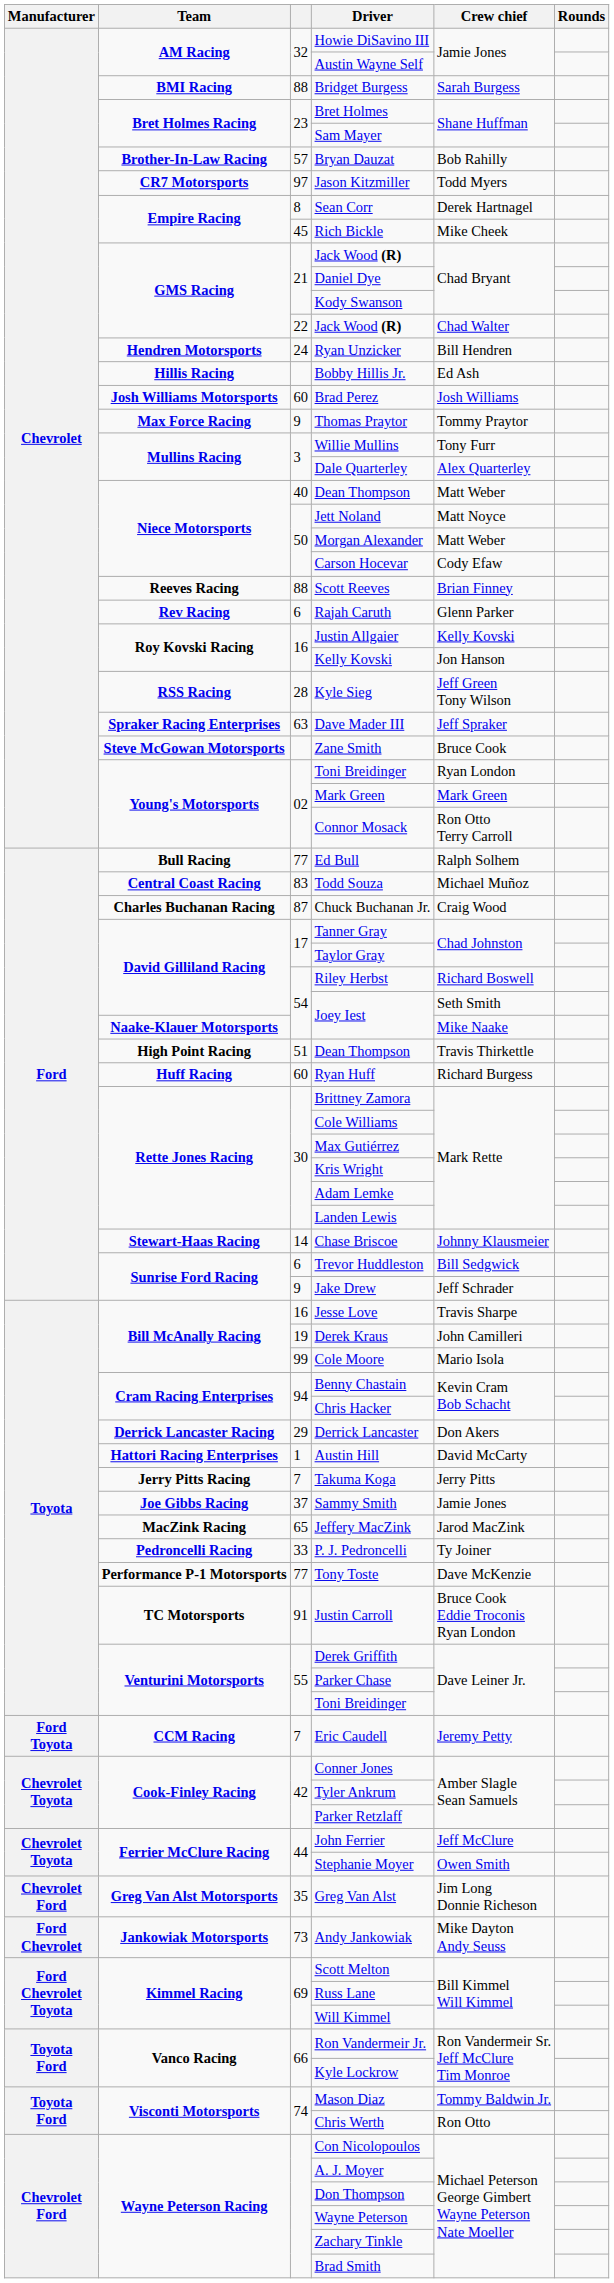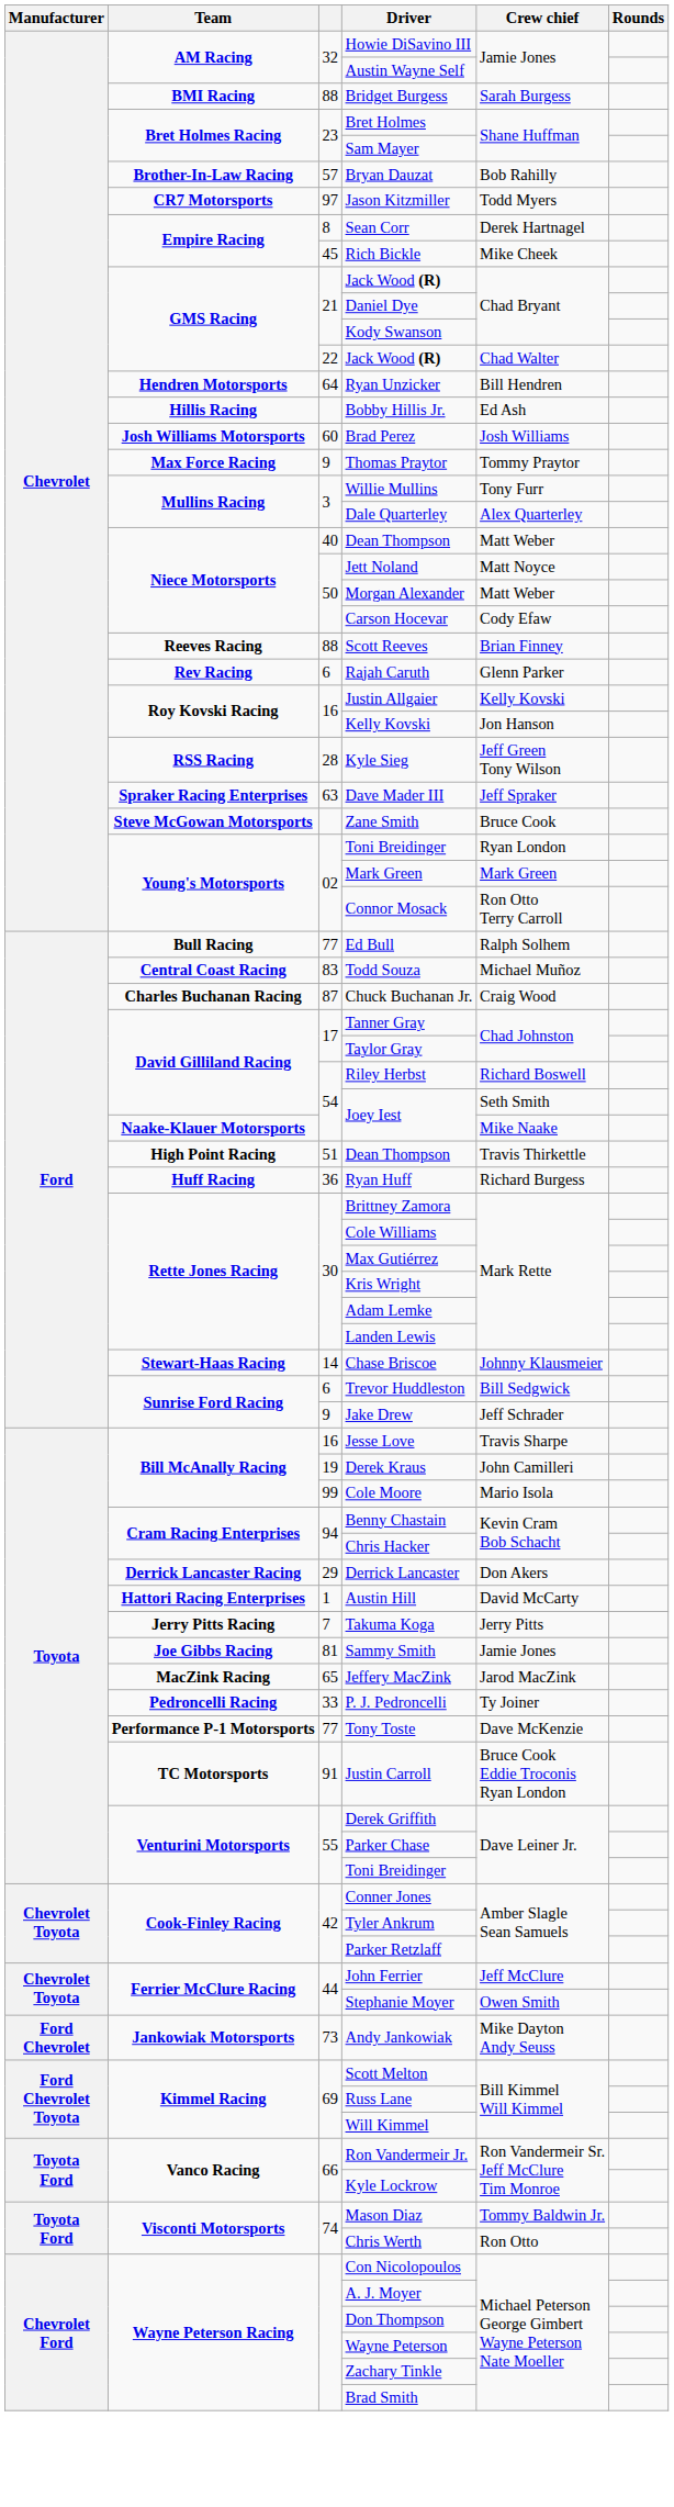 <table class="wikitable" style="font-size: 95%;">
 <tr>
 <th>Manufacturer</th>
 <th>Team</th>
 <th></th>
 <th>Driver</th>
 <th>Crew chief</th>
 <th>Rounds</th>
 </tr>
 <tr>
 <th rowspan=33><a href='#'>Chevrolet</a></th>
 <td rowspan=2 style="text-align:center;"><strong><a href='#'>AM Racing</a></strong></td>
 <td rowspan=2>32</td>
 <td><a href='#'>Howie DiSavino III</a></td>
 <td rowspan=2>Jamie Jones</td>
 <td></td>
 </tr>
 <tr>
 <td><a href='#'>Austin Wayne Self</a></td>
 <td></td>
 </tr>
 <tr>
 <td style="text-align:center;"><strong><a href='#'>BMI Racing</a></strong></td>
 <td>88</td>
 <td><a href='#'>Bridget Burgess</a></td>
 <td><a href='#'>Sarah Burgess</a></td>
 <td></td>
 </tr>
 <tr>
 <td rowspan=2 style="text-align:center;"><strong><a href='#'>Bret Holmes Racing</a></strong></td>
 <td rowspan=2>23</td>
 <td><a href='#'>Bret Holmes</a></td>
 <td rowspan=2><a href='#'>Shane Huffman</a></td>
 <td></td>
 </tr>
 <tr>
 <td><a href='#'>Sam Mayer</a></td>
 <td></td>
 </tr>
 <tr>
 <td style="text-align:center;"><strong><a href='#'>Brother-In-Law Racing</a></strong></td>
 <td>57</td>
 <td><a href='#'>Bryan Dauzat</a></td>
 <td>Bob Rahilly</td>
 <td></td>
 </tr>
 <tr>
 <td style="text-align:center;"><strong><a href='#'>CR7 Motorsports</a></strong></td>
 <td>97</td>
 <td><a href='#'>Jason Kitzmiller</a></td>
 <td>Todd Myers</td>
 <td></td>
 </tr>
 <tr>
 <td rowspan=2 style="text-align:center;"><strong><a href='#'>Empire Racing</a></strong></td>
 <td>8</td>
 <td><a href='#'>Sean Corr</a></td>
 <td>Derek Hartnagel</td>
 <td></td>
 </tr>
 <tr>
 <td>45</td>
 <td><a href='#'>Rich Bickle</a></td>
 <td>Mike Cheek</td>
 <td></td>
 </tr>
 <tr>
 <td rowspan=4 style="text-align:center;"><strong><a href='#'>GMS Racing</a></strong></td>
 <td rowspan=3>21</td>
 <td><a href='#'>Jack Wood</a> <strong>(R)</strong></td>
 <td rowspan=3>Chad Bryant</td>
 <td></td>
 </tr>
 <tr>
 <td><a href='#'>Daniel Dye</a></td>
 <td></td>
 </tr>
 <tr>
 <td><a href='#'>Kody Swanson</a></td>
 <td></td>
 </tr>
 <tr>
 <td>22</td>
 <td><a href='#'>Jack Wood</a> <strong>(R)</strong></td>
 <td><a href='#'>Chad Walter</a></td>
 <td></td>
 </tr>
 <tr>
 <td style="text-align:center;"><strong><a href='#'>Hendren Motorsports</a></strong></td>
-<td>24</td>
+<td>64</td>
 <td><a href='#'>Ryan Unzicker</a></td>
 <td>Bill Hendren</td>
 <td></td>
 </tr>
 <tr>
 <td style="text-align:center;"><strong><a href='#'>Hillis Racing</a></strong></td>
 <td></td>
 <td><a href='#'>Bobby Hillis Jr.</a></td>
 <td>Ed Ash</td>
 <td></td>
 </tr>
 <tr>
 <td style="text-align:center;"><strong><a href='#'>Josh Williams Motorsports</a></strong></td>
 <td>60</td>
 <td><a href='#'>Brad Perez</a></td>
 <td><a href='#'>Josh Williams</a></td>
 <td></td>
 </tr>
 <tr>
 <td style="text-align:center;"><strong><a href='#'>Max Force Racing</a></strong></td>
 <td>9</td>
 <td><a href='#'>Thomas Praytor</a></td>
 <td>Tommy Praytor</td>
 <td></td>
 </tr>
 <tr>
 <td rowspan=2 style="text-align:center;"><strong><a href='#'>Mullins Racing</a></strong></td>
 <td rowspan=2>3</td>
 <td><a href='#'>Willie Mullins</a></td>
 <td>Tony Furr</td>
 <td></td>
 </tr>
 <tr>
 <td><a href='#'>Dale Quarterley</a></td>
 <td><a href='#'>Alex Quarterley</a></td>
 <td></td>
 </tr>
 <tr>
 <td rowspan=4 style="text-align:center;"><strong><a href='#'>Niece Motorsports</a></strong></td>
 <td>40</td>
 <td><a href='#'>Dean Thompson</a></td>
 <td>Matt Weber</td>
 <td></td>
 </tr>
 <tr>
 <td rowspan=3>50</td>
 <td><a href='#'>Jett Noland</a></td>
 <td>Matt Noyce</td>
 <td></td>
 </tr>
 <tr>
 <td><a href='#'>Morgan Alexander</a></td>
 <td>Matt Weber</td>
 <td></td>
 </tr>
 <tr>
 <td><a href='#'>Carson Hocevar</a></td>
 <td>Cody Efaw</td>
 <td></td>
 </tr>
 <tr>
 <td style="text-align:center;"><strong>Reeves Racing</strong></td>
 <td>88</td>
 <td><a href='#'>Scott Reeves</a></td>
 <td><a href='#'>Brian Finney</a></td>
 <td></td>
 </tr>
 <tr>
 <td style="text-align:center;"><strong><a href='#'>Rev Racing</a></strong></td>
 <td>6</td>
 <td><a href='#'>Rajah Caruth</a></td>
 <td>Glenn Parker</td>
 <td></td>
 </tr>
 <tr>
 <td rowspan=2 style="text-align:center;"><strong>Roy Kovski Racing</strong></td>
 <td rowspan=2>16</td>
 <td><a href='#'>Justin Allgaier</a></td>
 <td><a href='#'>Kelly Kovski</a></td>
 <td></td>
 </tr>
 <tr>
 <td><a href='#'>Kelly Kovski</a></td>
 <td>Jon Hanson</td>
 <td></td>
 </tr>
 <tr>
 <td style="text-align:center;"><strong><a href='#'>RSS Racing</a></strong></td>
 <td>28</td>
 <td><a href='#'>Kyle Sieg</a></td>
 <td><a href='#'>Jeff Green</a> <small></small> <br> Tony Wilson <small></small></td>
 <td></td>
 </tr>
 <tr>
 <td style="text-align:center;"><strong><a href='#'>Spraker Racing Enterprises</a></strong></td>
 <td>63</td>
 <td><a href='#'>Dave Mader III</a></td>
 <td><a href='#'>Jeff Spraker</a></td>
 <td></td>
 </tr>
 <tr>
 <td style="text-align:center;"><a href='#'><strong>Steve McGowan Motorsports</strong></a></td>
 <td></td>
 <td><a href='#'>Zane Smith</a></td>
 <td>Bruce Cook</td>
 <td></td>
 </tr>
 <tr>
 <td rowspan=3 style="text-align:center;"><strong><a href='#'>Young's Motorsports</a></strong></td>
 <td rowspan=3>02</td>
 <td><a href='#'>Toni Breidinger</a></td>
 <td>Ryan London</td>
 <td></td>
 </tr>
 <tr>
 <td><a href='#'>Mark Green</a></td>
 <td><a href='#'>Mark Green</a></td>
 <td></td>
 </tr>
 <tr>
 <td><a href='#'>Connor Mosack</a></td>
 <td>Ron Otto <small></small> <br> Terry Carroll <small></small></td>
 <td></td>
 </tr>
 <tr>
 <th rowspan=19><a href='#'>Ford</a></th>
 <td style="text-align:center;"><strong>Bull Racing</strong></td>
 <td>77</td>
 <td><a href='#'>Ed Bull</a></td>
 <td>Ralph Solhem</td>
 <td></td>
 </tr>
 <tr>
 <td style="text-align:center;"><strong><a href='#'>Central Coast Racing</a></strong></td>
 <td>83</td>
 <td><a href='#'>Todd Souza</a></td>
 <td>Michael Muñoz</td>
 <td></td>
 </tr>
 <tr>
 <td style="text-align:center;"><strong>Charles Buchanan Racing</strong></td>
 <td>87</td>
 <td>Chuck Buchanan Jr.</td>
 <td>Craig Wood</td>
 <td></td>
 </tr>
 <tr>
 <td rowspan=4 style="text-align:center;"><strong><a href='#'>David Gilliland Racing</a></strong></td>
 <td rowspan=2>17</td>
 <td><a href='#'>Tanner Gray</a></td>
 <td rowspan=2><a href='#'>Chad Johnston</a></td>
 <td></td>
 </tr>
 <tr>
 <td><a href='#'>Taylor Gray</a></td>
 <td></td>
 </tr>
 <tr>
 <td rowspan=3>54</td>
 <td><a href='#'>Riley Herbst</a></td>
 <td><a href='#'>Richard Boswell</a></td>
 <td></td>
 </tr>
 <tr>
 <td rowspan=2><a href='#'>Joey Iest</a></td>
 <td>Seth Smith</td>
 <td></td>
 </tr>
 <tr>
 <td style="text-align:center;"><strong><a href='#'>Naake-Klauer Motorsports</a></strong></td>
 <td><a href='#'>Mike Naake</a></td>
 <td></td>
 </tr>
 <tr>
 <td style="text-align:center;"><strong>High Point Racing</strong></td>
 <td>51</td>
 <td><a href='#'>Dean Thompson</a></td>
 <td>Travis Thirkettle</td>
 <td></td>
 </tr>
 <tr>
 <td style="text-align:center;"><strong><a href='#'>Huff Racing</a></strong></td>
-<td>60</td>
+<td>36</td>
 <td><a href='#'>Ryan Huff</a></td>
 <td>Richard Burgess</td>
 <td></td>
 </tr>
 <tr>
 <td rowspan=6 style="text-align:center;"><strong><a href='#'>Rette Jones Racing</a></strong></td>
 <td rowspan=6>30</td>
 <td><a href='#'>Brittney Zamora</a></td>
 <td rowspan=6>Mark Rette</td>
 <td></td>
 </tr>
 <tr>
 <td><a href='#'>Cole Williams</a></td>
 <td></td>
 </tr>
 <tr>
 <td><a href='#'>Max Gutiérrez</a></td>
 <td></td>
 </tr>
 <tr>
 <td><a href='#'>Kris Wright</a></td>
 <td></td>
 </tr>
 <tr>
 <td><a href='#'>Adam Lemke</a></td>
 <td></td>
 </tr>
 <tr>
 <td><a href='#'>Landen Lewis</a></td>
 <td></td>
 </tr>
 <tr>
 <td style="text-align:center;"><strong><a href='#'>Stewart-Haas Racing</a></strong></td>
 <td>14</td>
 <td><a href='#'>Chase Briscoe</a></td>
 <td><a href='#'>Johnny Klausmeier</a></td>
 <td></td>
 </tr>
 <tr>
 <td rowspan=2 style="text-align:center;"><strong><a href='#'>Sunrise Ford Racing</a></strong></td>
 <td>6</td>
 <td><a href='#'>Trevor Huddleston</a></td>
 <td><a href='#'>Bill Sedgwick</a></td>
 <td></td>
 </tr>
 <tr>
 <td>9</td>
 <td><a href='#'>Jake Drew</a></td>
 <td>Jeff Schrader</td>
 <td></td>
 </tr>
 <tr>
 <th rowspan=16><a href='#'>Toyota</a></th>
 <td rowspan=3 style="text-align:center;"><strong><a href='#'>Bill McAnally Racing</a></strong></td>
 <td>16</td>
 <td><a href='#'>Jesse Love</a></td>
 <td>Travis Sharpe</td>
 <td></td>
 </tr>
 <tr>
 <td>19</td>
 <td><a href='#'>Derek Kraus</a></td>
 <td>John Camilleri</td>
 <td></td>
 </tr>
 <tr>
 <td>99</td>
 <td><a href='#'>Cole Moore</a></td>
 <td>Mario Isola</td>
 <td></td>
 </tr>
 <tr>
 <td rowspan=2 style="text-align:center;"><strong><a href='#'>Cram Racing Enterprises</a></strong></td>
 <td rowspan=2>94</td>
 <td><a href='#'>Benny Chastain</a></td>
 <td rowspan=2>Kevin Cram <small></small> <br> <a href='#'>Bob Schacht</a> <small></small></td>
 <td></td>
 </tr>
 <tr>
 <td><a href='#'>Chris Hacker</a></td>
 <td></td>
 </tr>
 <tr>
 <td style="text-align:center;"><strong><a href='#'>Derrick Lancaster Racing</a></strong></td>
 <td>29</td>
 <td><a href='#'>Derrick Lancaster</a></td>
 <td>Don Akers</td>
 <td></td>
 </tr>
 <tr>
 <td style="text-align:center;"><strong><a href='#'>Hattori Racing Enterprises</a></strong></td>
 <td>1</td>
 <td><a href='#'>Austin Hill</a></td>
 <td>David McCarty</td>
 <td></td>
 </tr>
 <tr>
 <td style="text-align:center;"><strong>Jerry Pitts Racing</strong></td>
 <td>7</td>
 <td><a href='#'>Takuma Koga</a></td>
 <td>Jerry Pitts</td>
 <td></td>
 </tr>
 <tr>
 <td style="text-align:center;"><strong><a href='#'>Joe Gibbs Racing</a></strong></td>
-<td>37</td>
+<td>81</td>
 <td><a href='#'>Sammy Smith</a></td>
 <td>Jamie Jones</td>
 <td></td>
 </tr>
 <tr>
 <td style="text-align:center;"><strong>MacZink Racing</strong></td>
 <td>65</td>
 <td><a href='#'>Jeffery MacZink</a></td>
 <td>Jarod MacZink</td>
 <td></td>
 </tr>
 <tr>
 <td style="text-align:center;"><strong><a href='#'>Pedroncelli Racing</a></strong></td>
 <td>33</td>
 <td><a href='#'>P. J. Pedroncelli</a></td>
 <td>Ty Joiner</td>
 <td></td>
 </tr>
 <tr>
 <td style="text-align:center;"><strong>Performance P-1 Motorsports</strong></td>
 <td>77</td>
 <td><a href='#'>Tony Toste</a></td>
 <td>Dave McKenzie</td>
 <td></td>
 </tr>
 <tr>
 <td style="text-align:center;"><strong>TC Motorsports</strong></td>
 <td>91</td>
 <td><a href='#'>Justin Carroll</a></td>
 <td>Bruce Cook <small></small> <br> <a href='#'>Eddie Troconis</a> <small></small> <br> Ryan London <small></small></td>
 <td></td>
 </tr>
 <tr>
 <td rowspan=3 style="text-align:center;"><strong><a href='#'>Venturini Motorsports</a></strong></td>
 <td rowspan=3>55</td>
 <td><a href='#'>Derek Griffith</a></td>
 <td rowspan=3>Dave Leiner Jr.</td>
 <td></td>
 </tr>
 <tr>
 <td><a href='#'>Parker Chase</a></td>
 <td></td>
 </tr>
 <tr>
 <td><a href='#'>Toni Breidinger</a></td>
 <td></td>
 </tr>
 <tr>
-<th><a href='#'>Ford</a> <small></small> <br> <a href='#'>Toyota</a> <small></small></th>
-<td style="text-align:center;"><strong><a href='#'>CCM Racing</a></strong></td>
-<td>7</td>
-<td><a href='#'>Eric Caudell</a></td>
-<td><a href='#'>Jeremy Petty</a></td>
-<td></td>
-</tr>
-<tr>
 <th rowspan=3><a href='#'>Chevrolet</a> <small></small> <br> <a href='#'>Toyota</a> <small></small></th>
 <td rowspan=3 style="text-align:center;"><strong><a href='#'>Cook-Finley Racing</a></strong></td>
 <td rowspan=3>42</td>
 <td><a href='#'>Conner Jones</a></td>
 <td rowspan=3>Amber Slagle <small></small> <br> Sean Samuels <small></small></td>
 <td></td>
 </tr>
 <tr>
 <td><a href='#'>Tyler Ankrum</a></td>
 <td></td>
 </tr>
 <tr>
 <td><a href='#'>Parker Retzlaff</a></td>
 <td></td>
 </tr>
 <tr>
 <th rowspan=2><a href='#'>Chevrolet</a> <small></small> <br> <a href='#'>Toyota</a> <small></small></th>
 <td rowspan=2 style="text-align:center;"><strong><a href='#'>Ferrier McClure Racing</a></strong></td>
 <td rowspan=2>44</td>
 <td><a href='#'>John Ferrier</a></td>
 <td><a href='#'>Jeff McClure</a></td>
 <td></td>
 </tr>
 <tr>
 <td><a href='#'>Stephanie Moyer</a></td>
 <td><a href='#'>Owen Smith</a></td>
-<td></td>
-</tr>
-<tr>
-<th><a href='#'>Chevrolet</a> <small></small> <br> <a href='#'>Ford</a> <small></small></th>
-<td style="text-align:center;"><strong><a href='#'>Greg Van Alst Motorsports</a></strong></td>
-<td>35</td>
-<td><a href='#'>Greg Van Alst</a></td>
-<td>Jim Long <small></small> <br> Donnie Richeson <small></small></td>
 <td></td>
 </tr>
 <tr>
 <th><a href='#'>Ford</a> <small></small> <br> <a href='#'>Chevrolet</a> <small></small></th>
 <td style="text-align:center;"><strong><a href='#'>Jankowiak Motorsports</a></strong></td>
 <td>73</td>
 <td><a href='#'>Andy Jankowiak</a></td>
 <td>Mike Dayton <small></small> <br> <a href='#'>Andy Seuss</a> <small></small></td>
 <td></td>
 </tr>
 <tr>
 <th rowspan=3><a href='#'>Ford</a> <small></small> <br> <a href='#'>Chevrolet</a> <small></small> <br> <a href='#'>Toyota</a> <small></small></th>
 <td rowspan=3 style="text-align:center;"><a href='#'><strong>Kimmel Racing</strong></a></td>
 <td rowspan=3>69</td>
 <td><a href='#'>Scott Melton</a></td>
 <td rowspan=3>Bill Kimmel <small></small> <br> <a href='#'>Will Kimmel</a> <small></small></td>
 <td></td>
 </tr>
 <tr>
 <td><a href='#'>Russ Lane</a></td>
 <td></td>
 </tr>
 <tr>
 <td><a href='#'>Will Kimmel</a></td>
 <td></td>
 </tr>
 <tr>
 <th rowspan=2><a href='#'>Toyota</a> <small></small> <br> <a href='#'>Ford</a> <small></small></th>
 <td rowspan=2 style="text-align:center;"><strong>Vanco Racing</strong></td>
 <td rowspan=2>66</td>
 <td><a href='#'>Ron Vandermeir Jr.</a></td>
 <td rowspan=2>Ron Vandermeir Sr. <small></small> <br> <a href='#'>Jeff McClure</a> <small></small> <br> <a href='#'>Tim Monroe</a> <small></small></td>
 <td></td>
 </tr>
 <tr>
 <td><a href='#'>Kyle Lockrow</a></td>
 <td></td>
 </tr>
 <tr>
 <th rowspan=2><a href='#'>Toyota</a> <small></small> <br> <a href='#'>Ford</a> <small></small></th>
 <td rowspan=2 style="text-align:center;"><strong><a href='#'>Visconti Motorsports</a></strong></td>
 <td rowspan=2>74</td>
 <td><a href='#'>Mason Diaz</a></td>
 <td><a href='#'>Tommy Baldwin Jr.</a></td>
 <td></td>
 </tr>
 <tr>
 <td><a href='#'>Chris Werth</a></td>
 <td>Ron Otto</td>
 <td></td>
 </tr>
 <tr>
 <th rowspan=6><a href='#'>Chevrolet</a> <small></small> <br> <a href='#'>Ford</a> <small></small></th>
 <td rowspan=6 style="text-align:center;"><strong><a href='#'>Wayne Peterson Racing</a></strong></td>
 <td rowspan=6></td>
 <td><a href='#'>Con Nicolopoulos</a></td>
 <td rowspan=6>Michael Peterson <small></small> <br> George Gimbert <small></small> <br> <a href='#'>Wayne Peterson</a> <small></small> <br> <a href='#'>Nate Moeller</a> <small></small></td>
 <td></td>
 </tr>
 <tr>
 <td><a href='#'>A. J. Moyer</a></td>
 <td></td>
 </tr>
 <tr>
 <td><a href='#'>Don Thompson</a></td>
 <td></td>
 </tr>
 <tr>
 <td><a href='#'>Wayne Peterson</a></td>
 <td></td>
 </tr>
 <tr>
 <td><a href='#'>Zachary Tinkle</a></td>
 <td></td>
 </tr>
 <tr>
 <td><a href='#'>Brad Smith</a></td>
 <td></td>
 </tr>
 </table>
